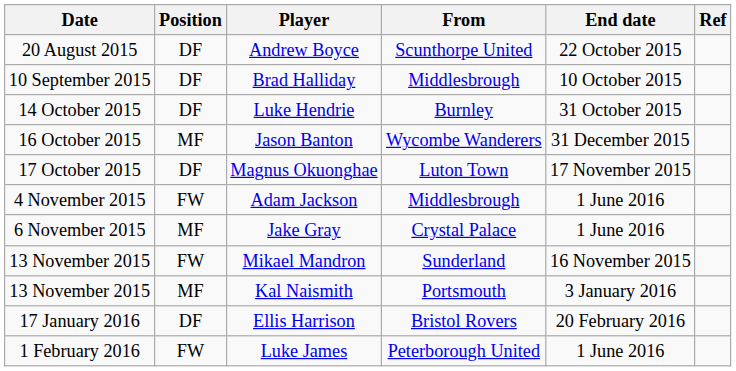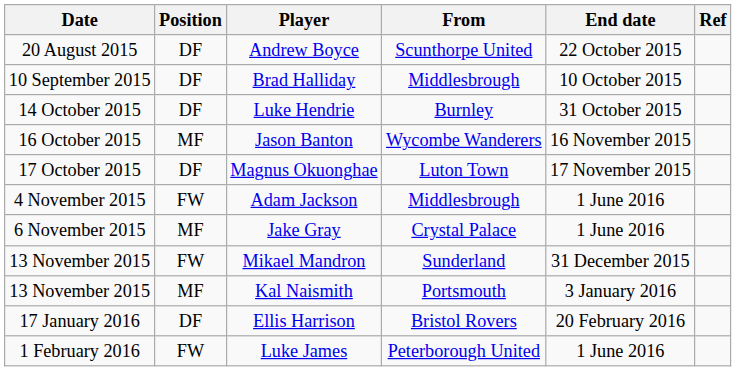 <table class="wikitable" style="font-size: 95%; text-align: center;">
 <tr>
 <th>Date</th>
 <th>Position</th>
 <th>Player</th>
 <th>From</th>
 <th>End date</th>
 <th>Ref</th>
 </tr>
 <tr>
 <td>20 August 2015</td>
 <td>DF</td>
 <td><a href='#'>Andrew Boyce</a></td>
 <td><a href='#'>Scunthorpe United</a></td>
 <td>22 October 2015</td>
 <td></td>
 </tr>
 <tr>
 <td>10 September 2015</td>
 <td>DF</td>
 <td><a href='#'>Brad Halliday</a></td>
 <td><a href='#'>Middlesbrough</a></td>
 <td>10 October 2015</td>
 <td></td>
 </tr>
 <tr>
 <td>14 October 2015</td>
 <td>DF</td>
 <td><a href='#'>Luke Hendrie</a></td>
 <td><a href='#'>Burnley</a></td>
 <td>31 October 2015</td>
 <td></td>
 </tr>
 <tr>
 <td>16 October 2015</td>
 <td>MF</td>
 <td><a href='#'>Jason Banton</a></td>
 <td><a href='#'>Wycombe Wanderers</a></td>
-<td>31 December 2015</td>
+<td>16 November 2015</td>
 <td></td>
 </tr>
 <tr>
 <td>17 October 2015</td>
 <td>DF</td>
 <td><a href='#'>Magnus Okuonghae</a></td>
 <td><a href='#'>Luton Town</a></td>
 <td>17 November 2015</td>
 <td></td>
 </tr>
 <tr>
 <td>4 November 2015</td>
 <td>FW</td>
 <td><a href='#'>Adam Jackson</a></td>
 <td><a href='#'>Middlesbrough</a></td>
 <td>1 June 2016</td>
 <td></td>
 </tr>
 <tr>
 <td>6 November 2015</td>
 <td>MF</td>
 <td><a href='#'>Jake Gray</a></td>
 <td><a href='#'>Crystal Palace</a></td>
 <td>1 June 2016</td>
 <td></td>
 </tr>
 <tr>
 <td>13 November 2015</td>
 <td>FW</td>
 <td><a href='#'>Mikael Mandron</a></td>
 <td><a href='#'>Sunderland</a></td>
-<td>16 November 2015</td>
+<td>31 December 2015</td>
 <td></td>
 </tr>
 <tr>
 <td>13 November 2015</td>
 <td>MF</td>
 <td><a href='#'>Kal Naismith</a></td>
 <td><a href='#'>Portsmouth</a></td>
 <td>3 January 2016</td>
 <td></td>
 </tr>
 <tr>
 <td>17 January 2016</td>
 <td>DF</td>
 <td><a href='#'>Ellis Harrison</a></td>
 <td><a href='#'>Bristol Rovers</a></td>
 <td>20 February 2016</td>
 <td></td>
 </tr>
 <tr>
 <td>1 February 2016</td>
 <td>FW</td>
 <td><a href='#'>Luke James</a></td>
 <td><a href='#'>Peterborough United</a></td>
 <td>1 June 2016</td>
 <td></td>
 </tr>
 </table>
